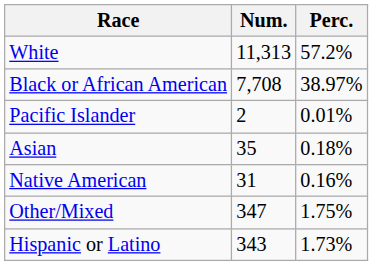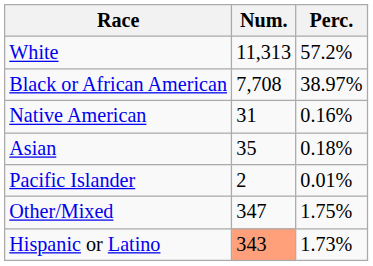 <table class="wikitable">
 <tr>
 <th>Race</th>
 <th>Num.</th>
 <th>Perc.</th>
 </tr>
 <tr>
 <td><a href='#'>White</a></td>
 <td>11,313</td>
 <td>57.2%</td>
 </tr>
 <tr>
 <td><a href='#'>Black or African American</a></td>
 <td>7,708</td>
 <td>38.97%</td>
 </tr>
 <tr>
-<td><a href='#'>Pacific Islander</a></td>
-<td>2</td>
-<td>0.01%</td>
+<td><a href='#'>Native American</a></td>
+<td>31</td>
+<td>0.16%</td>
 </tr>
 <tr>
 <td><a href='#'>Asian</a></td>
 <td>35</td>
 <td>0.18%</td>
 </tr>
 <tr>
-<td><a href='#'>Native American</a></td>
-<td>31</td>
-<td>0.16%</td>
+<td><a href='#'>Pacific Islander</a></td>
+<td>2</td>
+<td>0.01%</td>
 </tr>
 <tr>
 <td><a href='#'>Other/Mixed</a></td>
 <td>347</td>
 <td>1.75%</td>
 </tr>
 <tr>
 <td><a href='#'>Hispanic</a> or <a href='#'>Latino</a></td>
-<td>343</td>
+<td style="background: lightsalmon;">343</td>
 <td>1.73%</td>
 </tr>
 </table>
